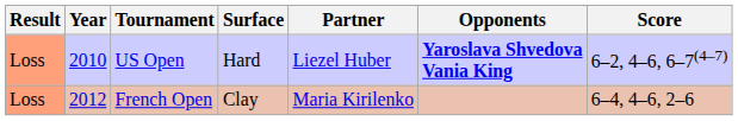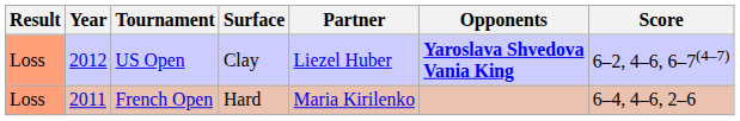 <table class="sortable wikitable">
 <tr>
 <th>Result</th>
 <th>Year</th>
 <th>Tournament</th>
 <th>Surface</th>
 <th>Partner</th>
 <th>Opponents</th>
 <th class="unsortable">Score</th>
 </tr>
 <tr bgcolor=#ccccff>
 <td bgcolor=#ffa07a>Loss</td>
-<td><a href='#'>2010</a></td>
+<td><a href='#'>2012</a></td>
 <td><a href='#'>US Open</a></td>
-<td>Hard</td>
+<td>Clay</td>
 <td> <a href='#'>Liezel Huber</a></td>
 <td><strong> <a href='#'>Yaroslava Shvedova</a> <br>  <a href='#'>Vania King</a></strong></td>
 <td>6–2, 4–6, 6–7<sup>(4–7)</sup></td>
 </tr>
 <tr bgcolor=#ebc2af>
 <td bgcolor=#ffa07a>Loss</td>
-<td><a href='#'>2012</a></td>
+<td><a href='#'>2011</a></td>
 <td><a href='#'>French Open</a></td>
-<td>Clay</td>
+<td>Hard</td>
 <td> <a href='#'>Maria Kirilenko</a></td>
 <td></td>
 <td>6–4, 4–6, 2–6</td>
 </tr>
 </table>
